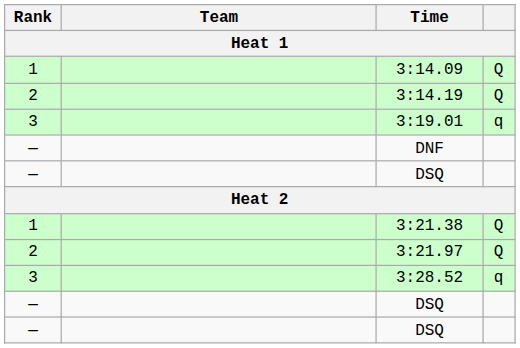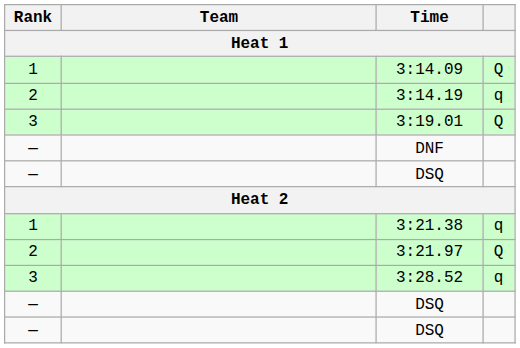 <table class=wikitable style="text-align:center">
 <tr>
 <th width=40>Rank</th>
 <th width=250>Team</th>
 <th width=80>Time</th>
 <th width=20></th>
 </tr>
 <tr>
 <th colspan=4>Heat 1</th>
 </tr>
 <tr bgcolor="ccffcc">
 <td>1</td>
 <td align=left></td>
 <td>3:14.09</td>
 <td>Q</td>
 </tr>
 <tr bgcolor="ccffcc">
 <td>2</td>
 <td align=left></td>
 <td>3:14.19</td>
-<td>Q</td>
+<td>q</td>
 </tr>
 <tr bgcolor="ccffcc">
 <td>3</td>
 <td align=left></td>
 <td>3:19.01</td>
-<td>q</td>
+<td>Q</td>
 </tr>
 <tr>
 <td>—</td>
 <td align=left></td>
 <td>DNF</td>
 <td></td>
 </tr>
 <tr>
 <td>—</td>
 <td align=left></td>
 <td>DSQ</td>
 <td></td>
 </tr>
 <tr>
 <th colspan=4>Heat 2</th>
 </tr>
 <tr bgcolor="ccffcc">
 <td>1</td>
 <td align=left></td>
 <td>3:21.38</td>
-<td>Q</td>
+<td>q</td>
 </tr>
 <tr bgcolor="ccffcc">
 <td>2</td>
 <td align=left></td>
 <td>3:21.97</td>
 <td>Q</td>
 </tr>
 <tr bgcolor="ccffcc">
 <td>3</td>
 <td align=left></td>
 <td>3:28.52</td>
 <td>q</td>
 </tr>
 <tr>
 <td>—</td>
 <td align=left></td>
 <td>DSQ</td>
 <td></td>
 </tr>
 <tr>
 <td>—</td>
 <td align=left></td>
 <td>DSQ</td>
 <td></td>
 </tr>
 </table>
